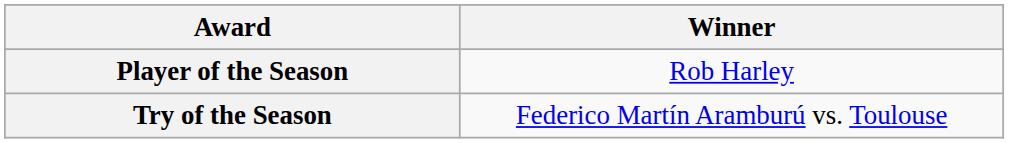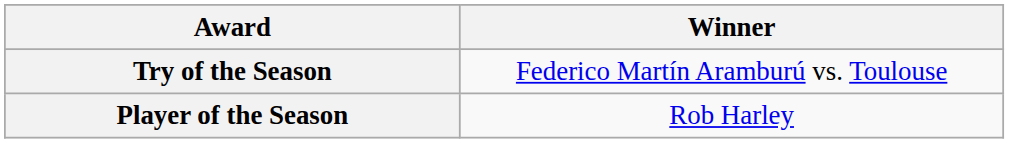 <table class="wikitable" style="font-size:95%; text-align:center;">
 <tr>
 <th style="width:250px;">Award</th>
 <th style="width:300px;">Winner</th>
 </tr>
 <tr>
+<th>Try of the Season</th>
+<td> <a href='#'>Federico Martín Aramburú</a> vs.  <a href='#'>Toulouse</a></td>
+</tr>
+<tr>
 <th>Player of the Season</th>
 <td> <a href='#'>Rob Harley</a></td>
 </tr>
-<tr>
-<th>Try of the Season</th>
-<td> <a href='#'>Federico Martín Aramburú</a> vs.  <a href='#'>Toulouse</a></td>
-</tr>
 </table>
